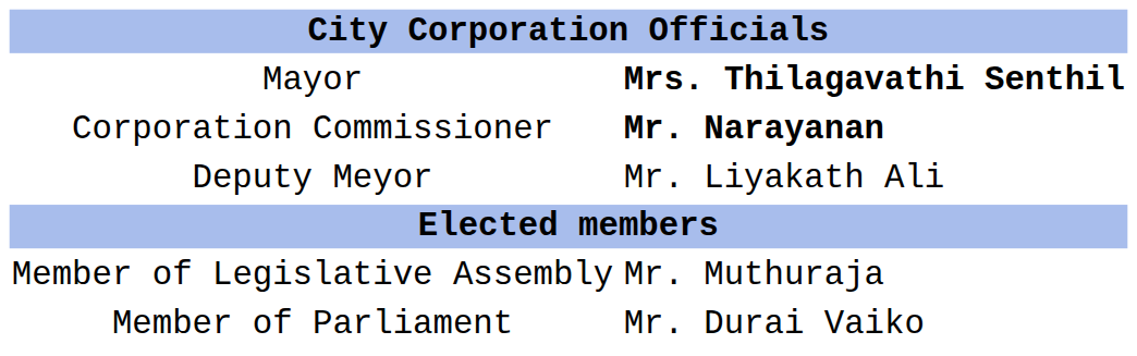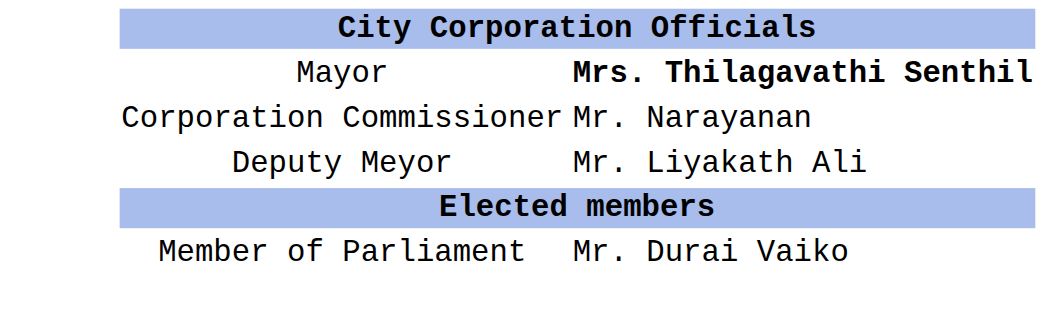 <table class="toccolours" style="clear:right; float:right; background:#ffffff; margin: 0 0 0.5em 1em; width:220">
 <tr>
 <th style="background:#A8BDEC" align=center colspan="2"><strong>City Corporation Officials</strong></th>
 </tr>
 <tr>
 <td align=center>Mayor</td>
 <td><strong>Mrs. Thilagavathi Senthil</strong></td>
 </tr>
 <tr>
 <td align=center>Corporation Commissioner</td>
-<td><strong>Mr. Narayanan</strong></td>
+<td>Mr. Narayanan</td>
 </tr>
 <tr>
 <td align="center">Deputy Meyor</td>
 <td>Mr. Liyakath Ali</td>
 </tr>
 <tr>
 <th style="background:#A8BDEC" align="center" colspan="2"><strong>Elected members</strong></th>
 </tr>
 <tr>
-<td align="center">Member of Legislative Assembly</td>
-<td>Mr. Muthuraja</td>
-</tr>
-<tr>
 <td align="center">Member of Parliament</td>
 <td>Mr. Durai Vaiko</td>
 </tr>
 </table>
